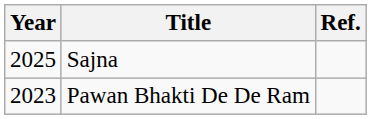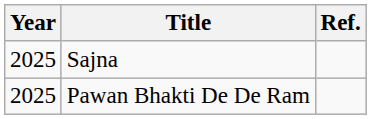 <table class="wikitable">
 <tr>
 <th>Year</th>
 <th>Title</th>
 <th>Ref.</th>
 </tr>
 <tr>
 <td>2025</td>
 <td>Sajna</td>
 <td></td>
 </tr>
 <tr>
-<td>2023</td>
+<td>2025</td>
 <td>Pawan Bhakti De De Ram</td>
 <td></td>
 </tr>
 </table>
